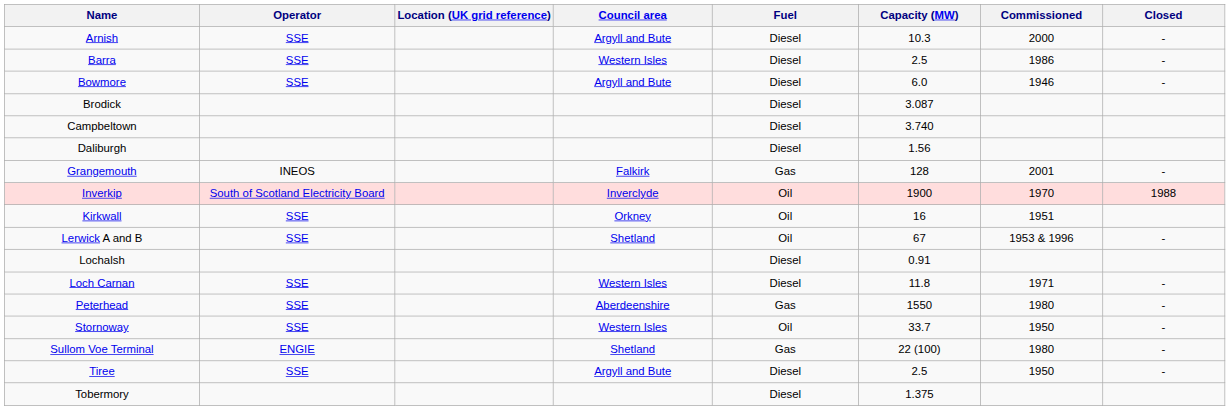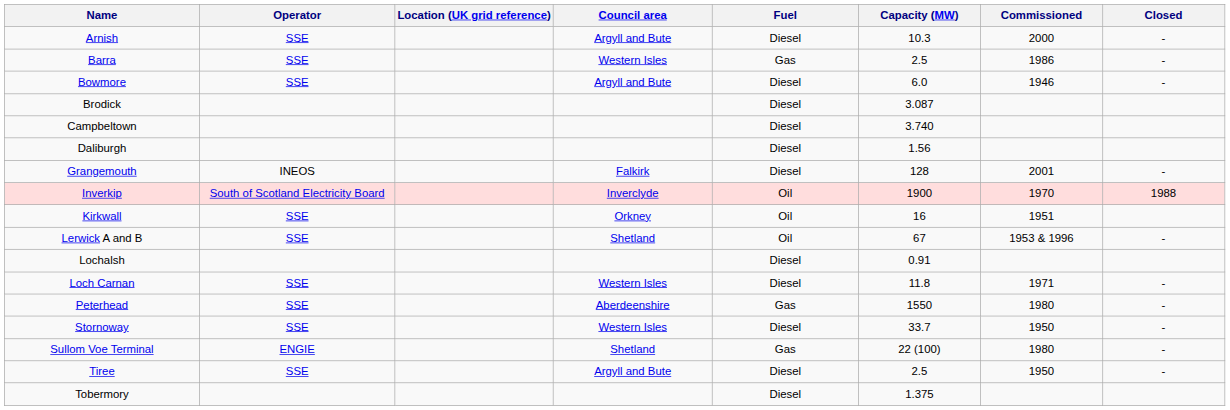 <table class="wikitable sortable" style="font-size:100%;border:0px;text-align:center;line-height:150%;">
 <tr>
 <th style="background: #f2f2f2; color: #000080" height="17" width="16%">Name</th>
 <th style="background: #f2f2f2; color: #000080" height="17" width="16%">Operator</th>
 <th style="background: #f2f2f2; color: #000080" height="17" width="13%" class="unsortable">Location (<a href='#'>UK grid reference</a>)</th>
 <th style="background: #f2f2f2; color: #000080" height="17" width="13%"><a href='#'>Council area</a></th>
 <th style="background: #f2f2f2; color: #000080" height="17" width="12%">Fuel</th>
 <th style="background: #f2f2f2; color: #000080" height="17" width="10%">Capacity (<a href='#'>MW</a>)</th>
 <th style="background: #f2f2f2; color: #000080" height="17" width="10%">Commissioned</th>
 <th style="background: #f2f2f2; color: #000080" height="17" width="10%">Closed</th>
 </tr>
 <tr>
 <td><a href='#'>Arnish</a></td>
 <td><a href='#'>SSE</a></td>
 <td></td>
 <td><a href='#'>Argyll and Bute</a></td>
 <td>Diesel</td>
 <td>10.3</td>
 <td>2000</td>
 <td>-</td>
 </tr>
 <tr>
 <td><a href='#'>Barra</a></td>
 <td><a href='#'>SSE</a></td>
 <td></td>
 <td><a href='#'>Western Isles</a></td>
-<td>Diesel</td>
+<td>Gas</td>
 <td>2.5</td>
 <td>1986</td>
 <td>-</td>
 </tr>
 <tr>
 <td><a href='#'>Bowmore</a></td>
 <td><a href='#'>SSE</a></td>
 <td></td>
 <td><a href='#'>Argyll and Bute</a></td>
 <td>Diesel</td>
 <td>6.0</td>
 <td>1946</td>
 <td>-</td>
 </tr>
 <tr>
 <td>Brodick</td>
 <td></td>
 <td></td>
 <td></td>
 <td>Diesel</td>
 <td>3.087</td>
 <td></td>
 <td></td>
 </tr>
 <tr>
 <td>Campbeltown</td>
 <td></td>
 <td></td>
 <td></td>
 <td>Diesel</td>
 <td>3.740</td>
 <td></td>
 <td></td>
 </tr>
 <tr>
 <td>Daliburgh</td>
 <td></td>
 <td></td>
 <td></td>
 <td>Diesel</td>
 <td>1.56</td>
 <td></td>
 <td></td>
 </tr>
 <tr>
 <td><a href='#'>Grangemouth</a></td>
 <td>INEOS</td>
 <td></td>
 <td><a href='#'>Falkirk</a></td>
-<td>Gas</td>
+<td>Diesel</td>
 <td>128</td>
 <td>2001</td>
 <td>-</td>
 </tr>
 <tr style="background: #FFDDDD">
 <td><a href='#'>Inverkip</a></td>
 <td><a href='#'>South of Scotland Electricity Board</a></td>
 <td></td>
 <td><a href='#'>Inverclyde</a></td>
 <td>Oil</td>
 <td>1900</td>
 <td>1970</td>
 <td>1988</td>
 </tr>
 <tr>
 <td><a href='#'>Kirkwall</a></td>
 <td><a href='#'>SSE</a></td>
 <td></td>
 <td><a href='#'>Orkney</a></td>
 <td>Oil</td>
 <td>16</td>
 <td>1951</td>
 <td></td>
 </tr>
 <tr>
 <td><a href='#'>Lerwick</a> A and B</td>
 <td><a href='#'>SSE</a></td>
 <td></td>
 <td><a href='#'>Shetland</a></td>
 <td>Oil</td>
 <td>67</td>
 <td>1953 & 1996</td>
 <td>-</td>
 </tr>
 <tr>
 <td>Lochalsh</td>
 <td></td>
 <td></td>
 <td></td>
 <td>Diesel</td>
 <td>0.91</td>
 <td></td>
 <td></td>
 </tr>
 <tr>
 <td><a href='#'>Loch Carnan</a></td>
 <td><a href='#'>SSE</a></td>
 <td></td>
 <td><a href='#'>Western Isles</a></td>
 <td>Diesel</td>
 <td>11.8</td>
 <td>1971</td>
 <td>-</td>
 </tr>
 <tr>
 <td><a href='#'>Peterhead</a></td>
 <td><a href='#'>SSE</a></td>
 <td></td>
 <td><a href='#'>Aberdeenshire</a></td>
 <td>Gas</td>
 <td>1550</td>
 <td>1980</td>
 <td>-</td>
 </tr>
 <tr>
 <td><a href='#'>Stornoway</a></td>
 <td><a href='#'>SSE</a></td>
 <td></td>
 <td><a href='#'>Western Isles</a></td>
-<td>Oil</td>
+<td>Diesel</td>
 <td>33.7</td>
 <td>1950</td>
 <td>-</td>
 </tr>
 <tr>
 <td><a href='#'>Sullom Voe Terminal</a></td>
 <td><a href='#'>ENGIE</a></td>
 <td></td>
 <td><a href='#'>Shetland</a></td>
 <td>Gas</td>
 <td>22 (100)</td>
 <td>1980</td>
 <td>-</td>
 </tr>
 <tr>
 <td><a href='#'>Tiree</a></td>
 <td><a href='#'>SSE</a></td>
 <td></td>
 <td><a href='#'>Argyll and Bute</a></td>
 <td>Diesel</td>
 <td>2.5</td>
 <td>1950</td>
 <td>-</td>
 </tr>
 <tr>
 <td>Tobermory</td>
 <td></td>
 <td></td>
 <td></td>
 <td>Diesel</td>
 <td>1.375</td>
 <td></td>
 <td></td>
 </tr>
 </table>
